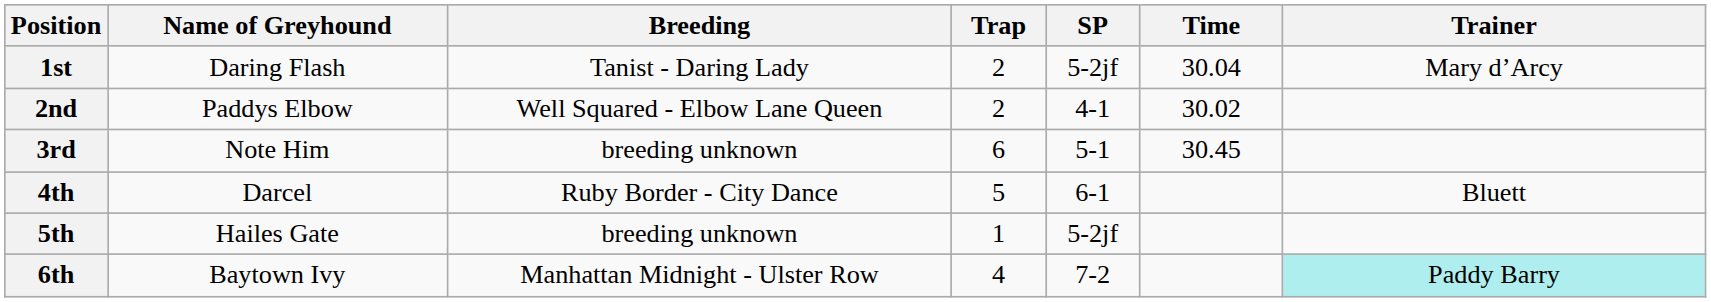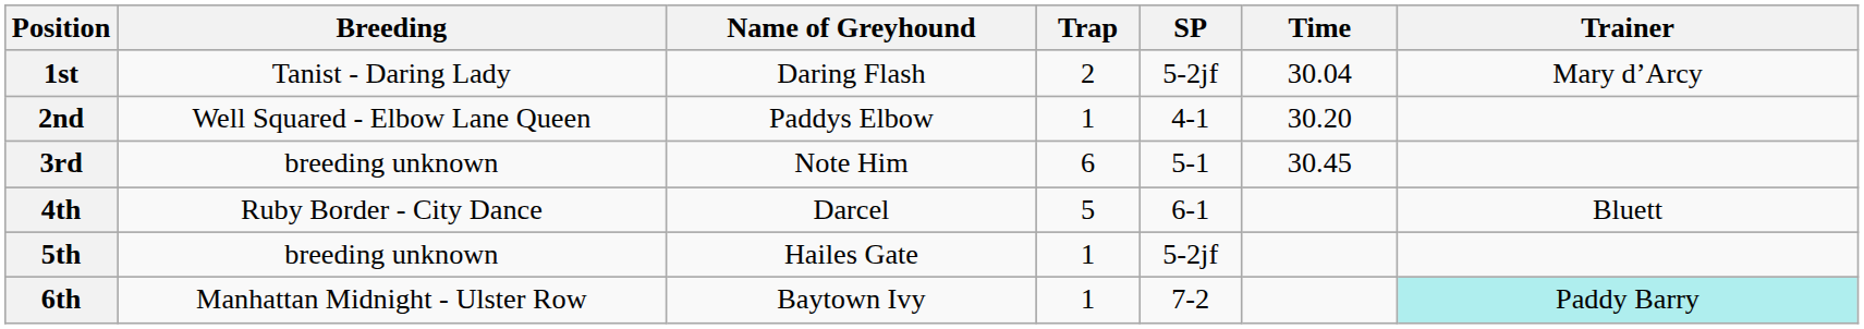 <table class="wikitable" style="text-align:center">
 <tr>
 <th width=50>Position</th>
+<th width=300>Breeding</th>
 <th width=200>Name of Greyhound</th>
-<th width=300>Breeding</th>
 <th width=50>Trap</th>
 <th width=50>SP</th>
 <th width=80>Time</th>
 <th width=250>Trainer</th>
 </tr>
 <tr>
 <th>1st</th>
+<td>Tanist - Daring Lady</td>
 <td>Daring Flash</td>
-<td>Tanist - Daring Lady</td>
 <td>2</td>
 <td>5-2jf</td>
 <td>30.04</td>
 <td>Mary d’Arcy</td>
 </tr>
 <tr>
 <th>2nd</th>
+<td>Well Squared - Elbow Lane Queen</td>
 <td>Paddys Elbow</td>
-<td>Well Squared - Elbow Lane Queen</td>
-<td>2</td>
+<td>1</td>
 <td>4-1</td>
-<td>30.02</td>
+<td>30.20</td>
 <td></td>
 </tr>
 <tr>
 <th>3rd</th>
+<td>breeding unknown</td>
 <td>Note Him</td>
-<td>breeding unknown</td>
 <td>6</td>
 <td>5-1</td>
 <td>30.45</td>
 <td></td>
 </tr>
 <tr>
 <th>4th</th>
+<td>Ruby Border - City Dance</td>
 <td>Darcel</td>
-<td>Ruby Border - City Dance</td>
 <td>5</td>
 <td>6-1</td>
 <td></td>
 <td>Bluett</td>
 </tr>
 <tr>
 <th>5th</th>
+<td>breeding unknown</td>
 <td>Hailes Gate</td>
-<td>breeding unknown</td>
 <td>1</td>
 <td>5-2jf</td>
 <td></td>
 <td></td>
 </tr>
 <tr>
 <th>6th</th>
+<td>Manhattan Midnight - Ulster Row</td>
 <td>Baytown Ivy</td>
-<td>Manhattan Midnight - Ulster Row</td>
-<td>4</td>
+<td>1</td>
 <td>7-2</td>
 <td></td>
 <td style="background: paleturquoise;">Paddy Barry</td>
 </tr>
 </table>
